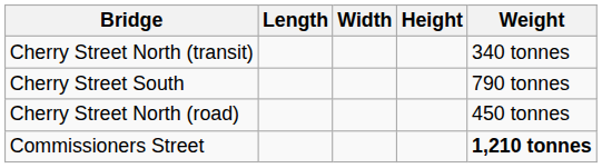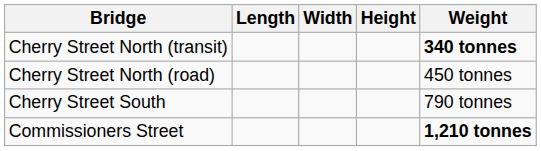 <table class="wikitable">
 <tr>
 <th>Bridge</th>
 <th>Length</th>
 <th>Width</th>
 <th>Height</th>
 <th>Weight</th>
 </tr>
 <tr>
 <td>Cherry Street North (transit)</td>
 <td></td>
 <td></td>
 <td></td>
-<td>340 tonnes</td>
+<td><strong>340 tonnes</strong></td>
+</tr>
+<tr>
+<td>Cherry Street North (road)</td>
+<td></td>
+<td></td>
+<td></td>
+<td>450 tonnes</td>
 </tr>
 <tr>
 <td>Cherry Street South</td>
 <td></td>
 <td></td>
 <td></td>
 <td>790 tonnes</td>
 </tr>
 <tr>
-<td>Cherry Street North (road)</td>
-<td></td>
-<td></td>
-<td></td>
-<td>450 tonnes</td>
-</tr>
-<tr>
 <td>Commissioners Street</td>
 <td></td>
 <td></td>
 <td></td>
 <td><strong>1,210 tonnes</strong></td>
 </tr>
 </table>
